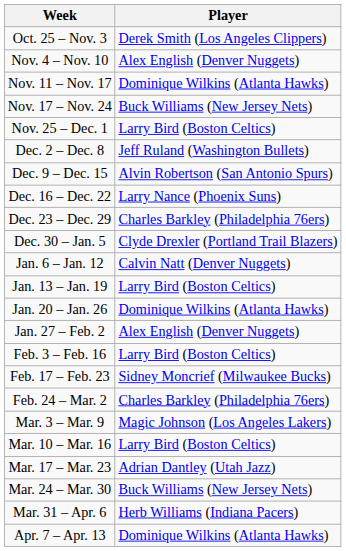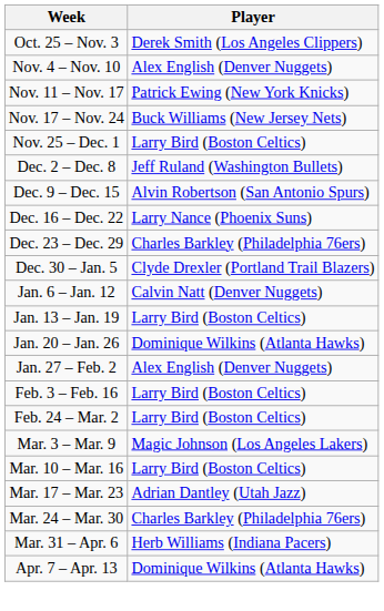 <table class="wikitable">
 <tr>
 <th>Week</th>
 <th>Player</th>
 </tr>
 <tr>
 <td align=center>Oct. 25 – Nov. 3</td>
 <td><a href='#'>Derek Smith</a> (<a href='#'>Los Angeles Clippers</a>)</td>
 </tr>
 <tr>
 <td align=center>Nov. 4 – Nov. 10</td>
 <td><a href='#'>Alex English</a> (<a href='#'>Denver Nuggets</a>)</td>
 </tr>
 <tr>
 <td align=center>Nov. 11 – Nov. 17</td>
-<td><a href='#'>Dominique Wilkins</a> (<a href='#'>Atlanta Hawks</a>)</td>
+<td><a href='#'>Patrick Ewing</a> (<a href='#'>New York Knicks</a>)</td>
 </tr>
 <tr>
 <td align=center>Nov. 17 – Nov. 24</td>
 <td><a href='#'>Buck Williams</a> (<a href='#'>New Jersey Nets</a>)</td>
 </tr>
 <tr>
 <td align=center>Nov. 25 – Dec. 1</td>
 <td><a href='#'>Larry Bird</a> (<a href='#'>Boston Celtics</a>)</td>
 </tr>
 <tr>
 <td align=center>Dec. 2 – Dec. 8</td>
 <td><a href='#'>Jeff Ruland</a> (<a href='#'>Washington Bullets</a>)</td>
 </tr>
 <tr>
 <td align=center>Dec. 9 – Dec. 15</td>
 <td><a href='#'>Alvin Robertson</a> (<a href='#'>San Antonio Spurs</a>)</td>
 </tr>
 <tr>
 <td align=center>Dec. 16 – Dec. 22</td>
 <td><a href='#'>Larry Nance</a> (<a href='#'>Phoenix Suns</a>)</td>
 </tr>
 <tr>
 <td align=center>Dec. 23 – Dec. 29</td>
 <td><a href='#'>Charles Barkley</a> (<a href='#'>Philadelphia 76ers</a>)</td>
 </tr>
 <tr>
 <td align=center>Dec. 30 – Jan. 5</td>
 <td><a href='#'>Clyde Drexler</a> (<a href='#'>Portland Trail Blazers</a>)</td>
 </tr>
 <tr>
 <td align=center>Jan. 6 – Jan. 12</td>
 <td><a href='#'>Calvin Natt</a> (<a href='#'>Denver Nuggets</a>)</td>
 </tr>
 <tr>
 <td align=center>Jan. 13 – Jan. 19</td>
 <td><a href='#'>Larry Bird</a> (<a href='#'>Boston Celtics</a>)</td>
 </tr>
 <tr>
 <td align=center>Jan. 20 – Jan. 26</td>
 <td><a href='#'>Dominique Wilkins</a> (<a href='#'>Atlanta Hawks</a>)</td>
 </tr>
 <tr>
 <td align=center>Jan. 27 – Feb. 2</td>
 <td><a href='#'>Alex English</a> (<a href='#'>Denver Nuggets</a>)</td>
 </tr>
 <tr>
 <td align=center>Feb. 3 – Feb. 16</td>
 <td><a href='#'>Larry Bird</a> (<a href='#'>Boston Celtics</a>)</td>
 </tr>
 <tr>
-<td align=center>Feb. 17 – Feb. 23</td>
-<td><a href='#'>Sidney Moncrief</a> (<a href='#'>Milwaukee Bucks</a>)</td>
-</tr>
-<tr>
 <td align=center>Feb. 24 – Mar. 2</td>
-<td><a href='#'>Charles Barkley</a> (<a href='#'>Philadelphia 76ers</a>)</td>
+<td><a href='#'>Larry Bird</a> (<a href='#'>Boston Celtics</a>)</td>
 </tr>
 <tr>
 <td align=center>Mar. 3 – Mar. 9</td>
 <td><a href='#'>Magic Johnson</a> (<a href='#'>Los Angeles Lakers</a>)</td>
 </tr>
 <tr>
 <td align=center>Mar. 10 – Mar. 16</td>
 <td><a href='#'>Larry Bird</a> (<a href='#'>Boston Celtics</a>)</td>
 </tr>
 <tr>
 <td align=center>Mar. 17 – Mar. 23</td>
 <td><a href='#'>Adrian Dantley</a> (<a href='#'>Utah Jazz</a>)</td>
 </tr>
 <tr>
 <td align=center>Mar. 24 – Mar. 30</td>
-<td><a href='#'>Buck Williams</a> (<a href='#'>New Jersey Nets</a>)</td>
+<td><a href='#'>Charles Barkley</a> (<a href='#'>Philadelphia 76ers</a>)</td>
 </tr>
 <tr>
 <td align=center>Mar. 31 – Apr. 6</td>
 <td><a href='#'>Herb Williams</a> (<a href='#'>Indiana Pacers</a>)</td>
 </tr>
 <tr>
 <td align=center>Apr. 7 – Apr. 13</td>
 <td><a href='#'>Dominique Wilkins</a> (<a href='#'>Atlanta Hawks</a>)</td>
 </tr>
 </table>
